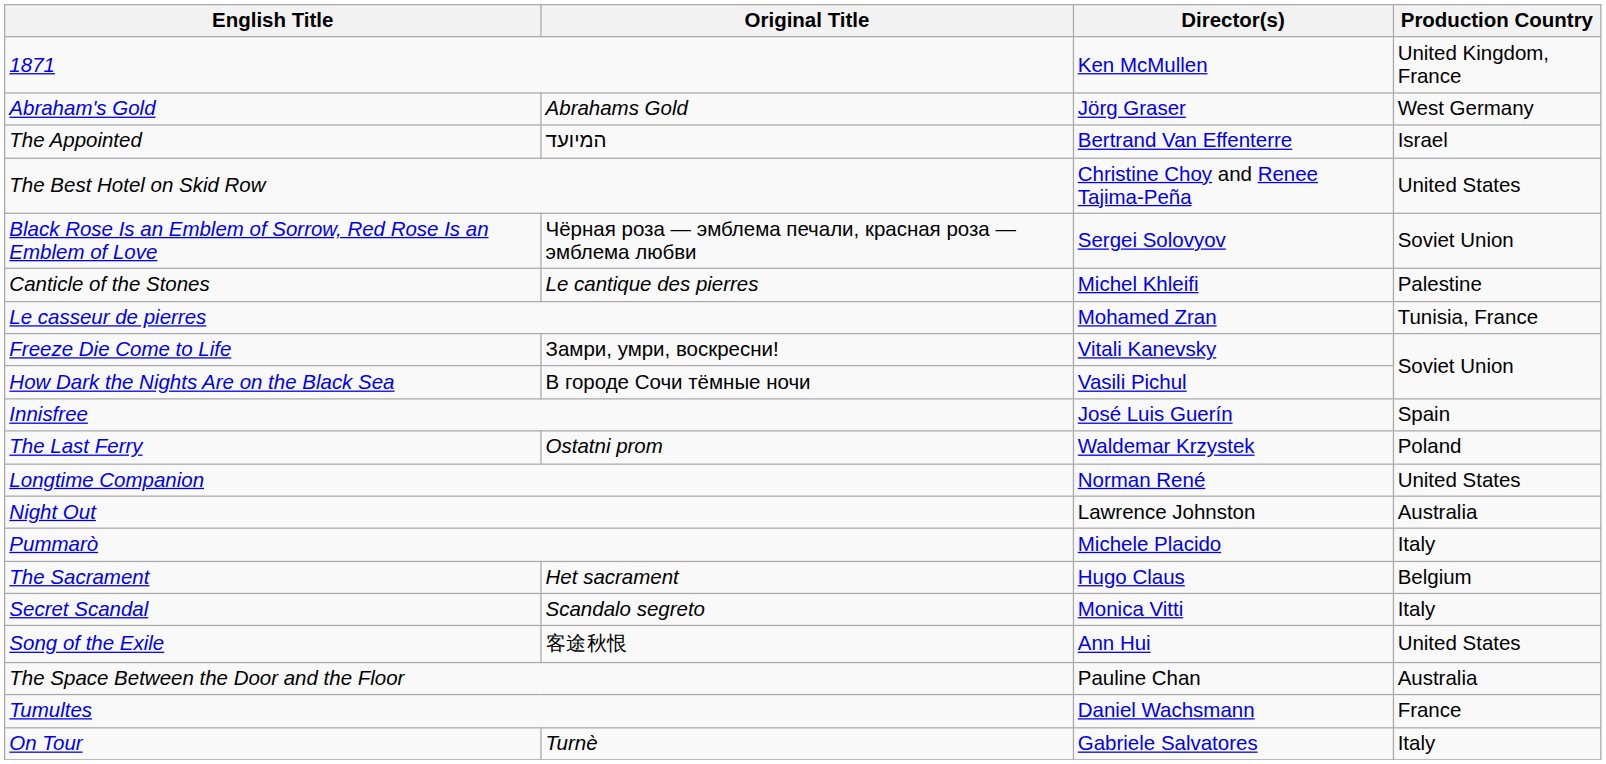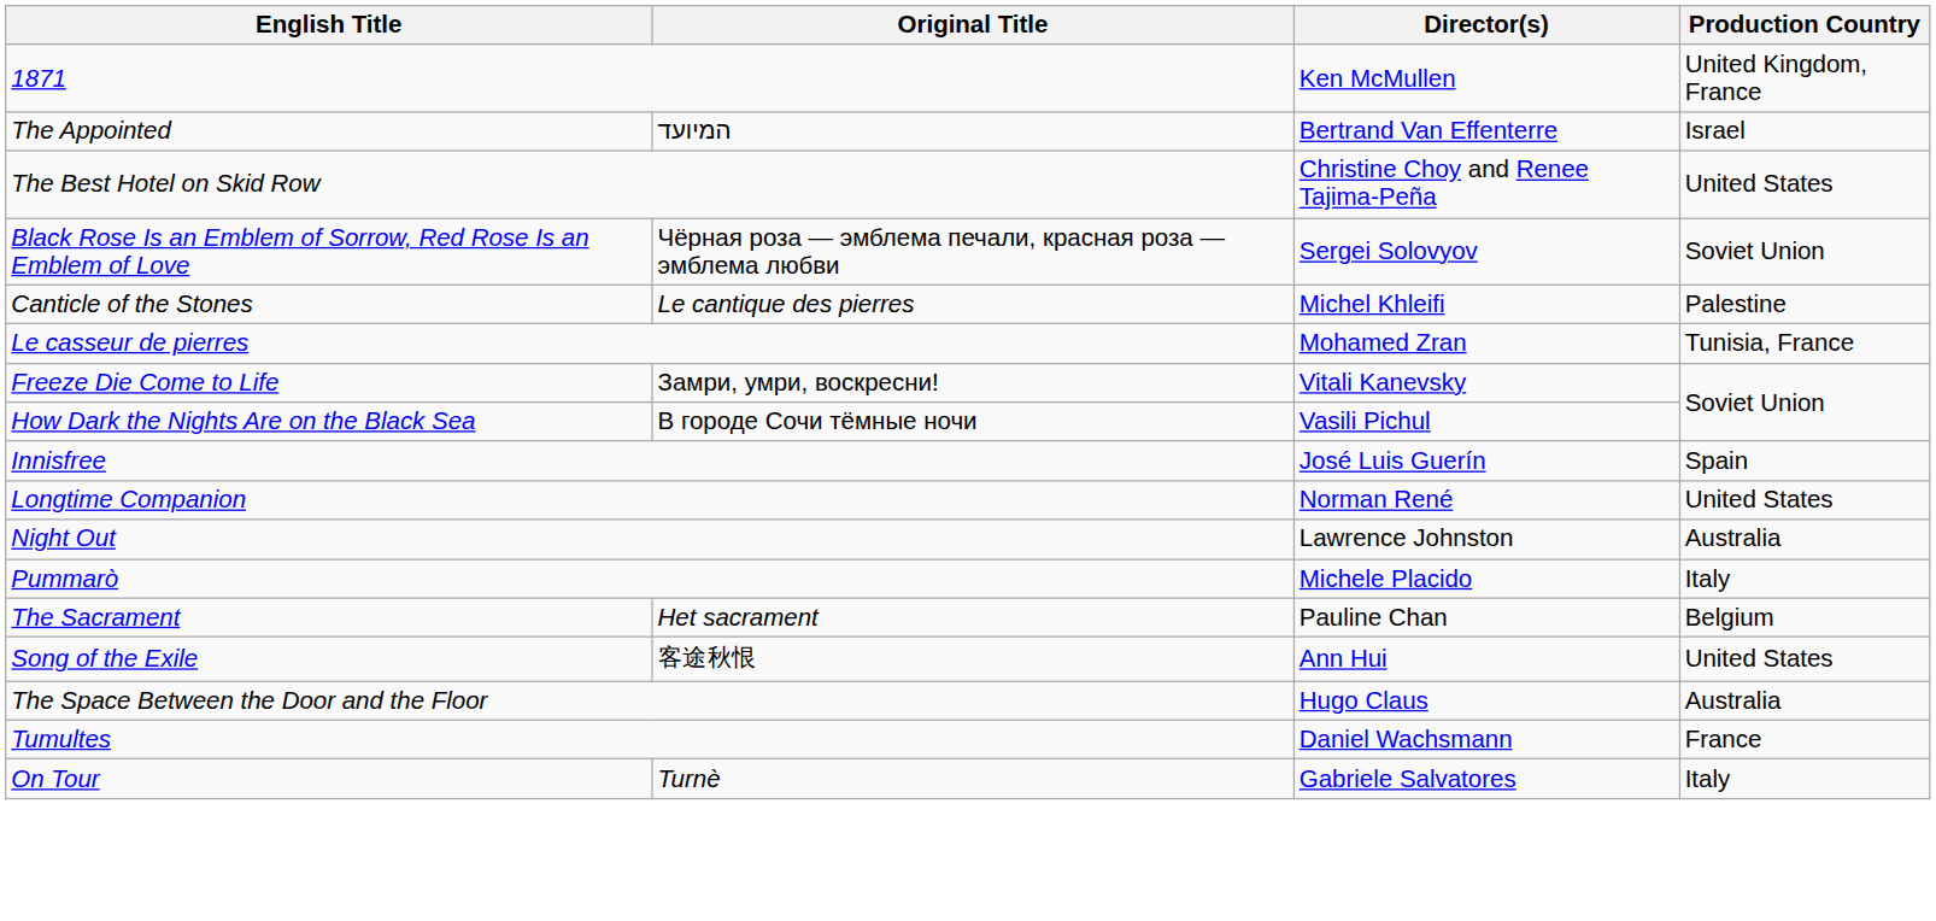 <table class="wikitable">
 <tr>
 <th>English Title</th>
 <th>Original Title</th>
 <th>Director(s)</th>
 <th>Production Country</th>
 </tr>
 <tr>
 <td colspan="2"><em><a href='#'>1871</a></em></td>
 <td><a href='#'>Ken McMullen</a></td>
 <td>United Kingdom, France</td>
-</tr>
-<tr>
-<td><em><a href='#'>Abraham's Gold</a></em></td>
-<td><em>Abrahams Gold</em></td>
-<td><a href='#'>Jörg Graser</a></td>
-<td>West Germany</td>
 </tr>
 <tr>
 <td><em>The Appointed</em></td>
 <td>המיועד</td>
 <td><a href='#'>Bertrand Van Effenterre</a></td>
 <td>Israel</td>
 </tr>
 <tr>
 <td colspan="2"><em>The Best Hotel on Skid Row</em></td>
 <td><a href='#'>Christine Choy</a> and <a href='#'>Renee Tajima-Peña</a></td>
 <td>United States</td>
 </tr>
 <tr>
 <td><em><a href='#'>Black Rose Is an Emblem of Sorrow, Red Rose Is an Emblem of Love</a></em></td>
 <td>Чёрная роза — эмблема печали, красная роза — эмблема любви</td>
 <td><a href='#'>Sergei Solovyov</a></td>
 <td>Soviet Union</td>
 </tr>
 <tr>
 <td><em>Canticle of the Stones</em></td>
 <td><em>Le cantique des pierres</em></td>
 <td><a href='#'>Michel Khleifi</a></td>
 <td>Palestine</td>
 </tr>
 <tr>
 <td colspan="2"><em><a href='#'>Le casseur de pierres</a></em></td>
 <td><a href='#'>Mohamed Zran</a></td>
 <td>Tunisia, France</td>
 </tr>
 <tr>
 <td><em><a href='#'>Freeze Die Come to Life</a></em></td>
 <td>Замри, умри, воскресни!</td>
 <td><a href='#'>Vitali Kanevsky</a></td>
 <td rowspan="2">Soviet Union</td>
 </tr>
 <tr>
 <td><em><a href='#'>How Dark the Nights Are on the Black Sea</a></em></td>
 <td>В городе Сочи тёмные ночи</td>
 <td><a href='#'>Vasili Pichul</a></td>
 </tr>
 <tr>
 <td colspan="2"><em><a href='#'>Innisfree</a></em></td>
 <td><a href='#'>José Luis Guerín</a></td>
 <td>Spain</td>
 </tr>
 <tr>
-<td><em><a href='#'>The Last Ferry</a></em></td>
-<td><em>Ostatni prom</em></td>
-<td><a href='#'>Waldemar Krzystek</a></td>
-<td>Poland</td>
-</tr>
-<tr>
 <td colspan="2"><em><a href='#'>Longtime Companion</a></em></td>
 <td><a href='#'>Norman René</a></td>
 <td>United States</td>
 </tr>
 <tr>
 <td colspan="2"><em><a href='#'>Night Out</a></em></td>
 <td>Lawrence Johnston</td>
 <td>Australia</td>
 </tr>
 <tr>
 <td colspan="2"><em><a href='#'>Pummarò</a></em></td>
 <td><a href='#'>Michele Placido</a></td>
 <td>Italy</td>
 </tr>
 <tr>
 <td><em><a href='#'>The Sacrament</a></em></td>
 <td><em>Het sacrament</em></td>
-<td><a href='#'>Hugo Claus</a></td>
+<td>Pauline Chan</td>
 <td>Belgium</td>
-</tr>
-<tr>
-<td><em><a href='#'>Secret Scandal</a></em></td>
-<td><em>Scandalo segreto</em></td>
-<td><a href='#'>Monica Vitti</a></td>
-<td>Italy</td>
 </tr>
 <tr>
 <td><em><a href='#'>Song of the Exile</a></em></td>
 <td>客途秋恨</td>
 <td><a href='#'>Ann Hui</a></td>
 <td>United States</td>
 </tr>
 <tr>
 <td colspan="2"><em>The Space Between the Door and the Floor</em></td>
-<td>Pauline Chan</td>
+<td><a href='#'>Hugo Claus</a></td>
 <td>Australia</td>
 </tr>
 <tr>
 <td colspan="2"><em><a href='#'>Tumultes</a></em></td>
 <td><a href='#'>Daniel Wachsmann</a></td>
 <td>France</td>
 </tr>
 <tr>
 <td><em><a href='#'>On Tour</a></em></td>
 <td><em>Turnè</em></td>
 <td><a href='#'>Gabriele Salvatores</a></td>
 <td>Italy</td>
 </tr>
 </table>
